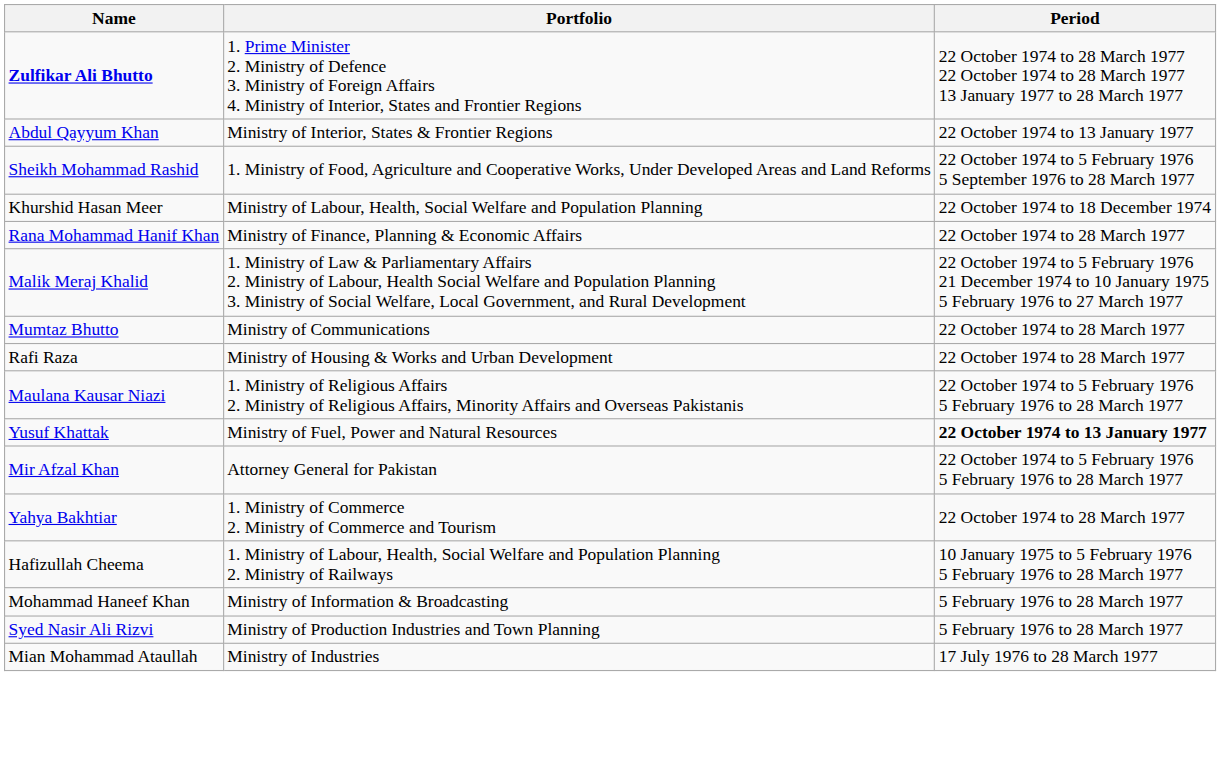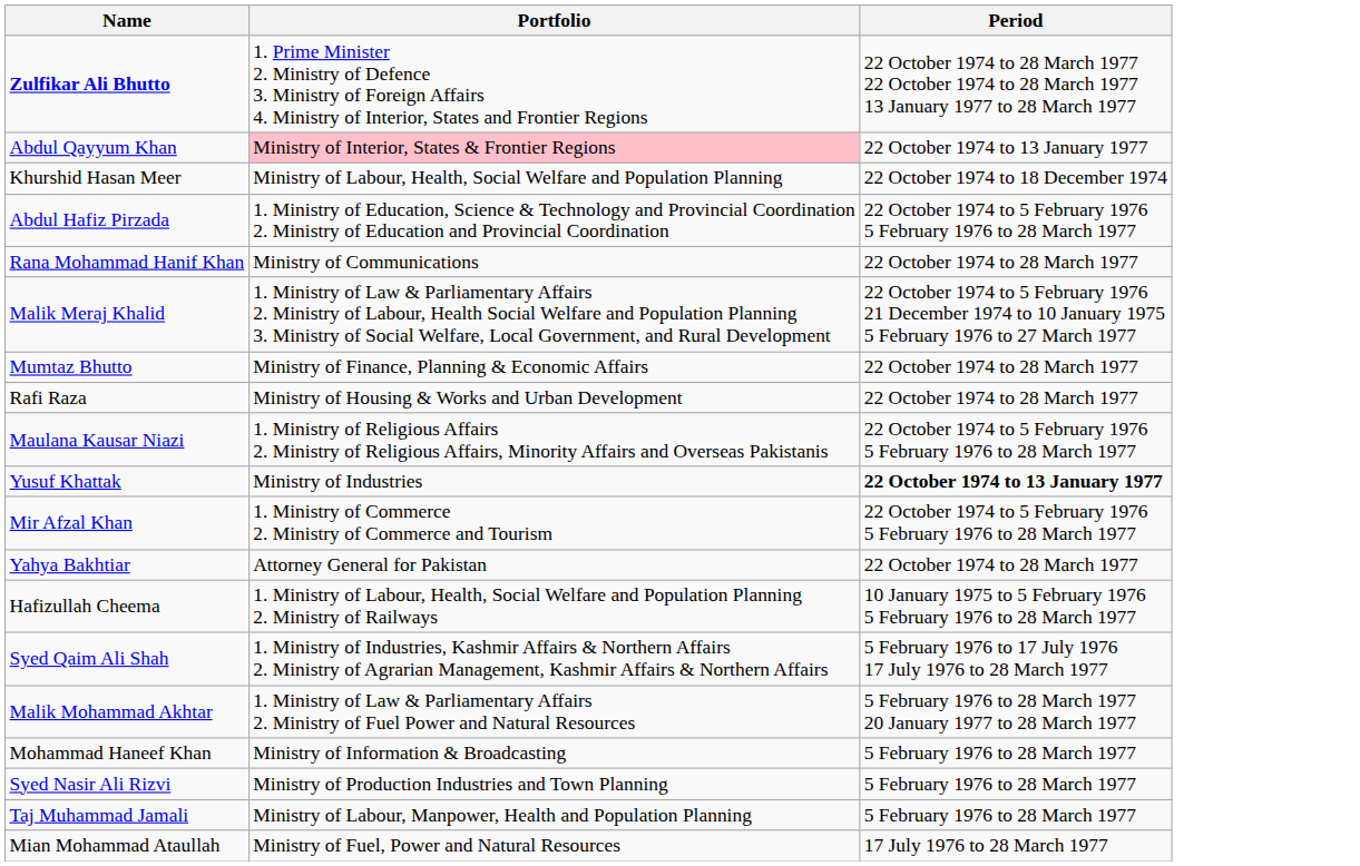 <table class="wikitable sortable">
 <tr>
 <th>Name</th>
 <th>Portfolio</th>
 <th>Period</th>
 </tr>
 <tr>
 <td><strong><a href='#'>Zulfikar Ali Bhutto</a></strong></td>
 <td>1. <a href='#'>Prime Minister</a><br>2. Ministry of Defence <br>3. Ministry of Foreign Affairs <br>4. Ministry of Interior, States and Frontier Regions</td>
 <td>22 October 1974 to 28 March 1977 <br> 22 October 1974 to 28 March 1977 <br> 13 January 1977 to 28 March 1977</td>
 </tr>
 <tr>
 <td><a href='#'>Abdul Qayyum Khan</a></td>
-<td>Ministry of Interior, States & Frontier Regions</td>
+<td style="background: pink;">Ministry of Interior, States & Frontier Regions</td>
 <td>22 October 1974 to 13 January 1977</td>
-</tr>
-<tr>
-<td><a href='#'>Sheikh Mohammad Rashid</a></td>
-<td>1. Ministry of Food, Agriculture and Cooperative Works, Under Developed Areas and Land Reforms</td>
-<td>22 October 1974 to 5 February 1976 <br> 5 September 1976 to 28 March 1977</td>
 </tr>
 <tr>
 <td>Khurshid Hasan Meer</td>
 <td>Ministry of Labour, Health, Social Welfare and Population Planning</td>
 <td>22 October 1974 to 18 December 1974</td>
 </tr>
 <tr>
+<td><a href='#'>Abdul Hafiz Pirzada</a></td>
+<td>1. Ministry of Education, Science & Technology and Provincial Coordination <br>2. Ministry of Education and Provincial Coordination</td>
+<td>22 October 1974 to 5 February 1976 <br> 5 February 1976 to 28 March 1977</td>
+</tr>
+<tr>
 <td><a href='#'>Rana Mohammad Hanif Khan</a></td>
-<td>Ministry of Finance, Planning & Economic Affairs</td>
+<td>Ministry of Communications</td>
 <td>22 October 1974 to 28 March 1977</td>
 </tr>
 <tr>
 <td><a href='#'>Malik Meraj Khalid</a></td>
 <td>1. Ministry of Law & Parliamentary Affairs <br>2. Ministry of Labour, Health Social Welfare and Population Planning <br>3. Ministry of Social Welfare, Local Government, and Rural Development</td>
 <td>22 October 1974 to 5 February 1976 <br> 21 December 1974 to 10 January 1975 <br> 5 February 1976 to 27 March 1977</td>
 </tr>
 <tr>
 <td><a href='#'>Mumtaz Bhutto</a></td>
-<td>Ministry of Communications</td>
+<td>Ministry of Finance, Planning & Economic Affairs</td>
 <td>22 October 1974 to 28 March 1977</td>
 </tr>
 <tr>
 <td>Rafi Raza</td>
 <td>Ministry of Housing & Works and Urban Development</td>
 <td>22 October 1974 to 28 March 1977</td>
 </tr>
 <tr>
 <td><a href='#'>Maulana Kausar Niazi</a></td>
 <td>1. Ministry of Religious Affairs <br>2. Ministry of Religious Affairs, Minority Affairs and Overseas Pakistanis</td>
 <td>22 October 1974 to 5 February 1976 <br> 5 February 1976 to 28 March 1977</td>
 </tr>
 <tr>
 <td><a href='#'>Yusuf Khattak</a></td>
-<td>Ministry of Fuel, Power and Natural Resources</td>
+<td>Ministry of Industries</td>
 <td><strong>22 October 1974 to 13 January 1977</strong></td>
 </tr>
 <tr>
 <td><a href='#'>Mir Afzal Khan</a></td>
-<td>Attorney General for Pakistan</td>
+<td>1. Ministry of Commerce <br>2. Ministry of Commerce and Tourism</td>
 <td>22 October 1974 to 5 February 1976 <br> 5 February 1976 to 28 March 1977</td>
 </tr>
 <tr>
 <td><a href='#'>Yahya Bakhtiar</a></td>
-<td>1. Ministry of Commerce <br>2. Ministry of Commerce and Tourism</td>
+<td>Attorney General for Pakistan</td>
 <td>22 October 1974 to 28 March 1977</td>
 </tr>
 <tr>
 <td>Hafizullah Cheema</td>
 <td>1. Ministry of Labour, Health, Social Welfare and Population Planning <br>2. Ministry of Railways</td>
 <td>10 January 1975 to 5 February 1976 <br> 5 February 1976 to 28 March 1977</td>
+</tr>
+<tr>
+<td><a href='#'>Syed Qaim Ali Shah</a></td>
+<td>1. Ministry of Industries, Kashmir Affairs & Northern Affairs <br>2. Ministry of Agrarian Management, Kashmir Affairs & Northern Affairs</td>
+<td>5 February 1976 to 17 July 1976 <br> 17 July 1976 to 28 March 1977</td>
+</tr>
+<tr>
+<td><a href='#'>Malik Mohammad Akhtar</a></td>
+<td>1. Ministry of Law & Parliamentary Affairs <br>2. Ministry of Fuel Power and Natural Resources</td>
+<td>5 February 1976 to 28 March 1977 <br> 20 January 1977 to 28 March 1977</td>
 </tr>
 <tr>
 <td>Mohammad Haneef Khan</td>
 <td>Ministry of Information & Broadcasting</td>
 <td>5 February 1976 to 28 March 1977</td>
 </tr>
 <tr>
 <td><a href='#'>Syed Nasir Ali Rizvi</a></td>
 <td>Ministry of Production Industries and Town Planning</td>
 <td>5 February 1976 to 28 March 1977</td>
 </tr>
 <tr>
+<td><a href='#'>Taj Muhammad Jamali</a></td>
+<td>Ministry of Labour, Manpower, Health and Population Planning</td>
+<td>5 February 1976 to 28 March 1977</td>
+</tr>
+<tr>
 <td>Mian Mohammad Ataullah</td>
-<td>Ministry of Industries</td>
+<td>Ministry of Fuel, Power and Natural Resources</td>
 <td>17 July 1976 to 28 March 1977</td>
 </tr>
 </table>
